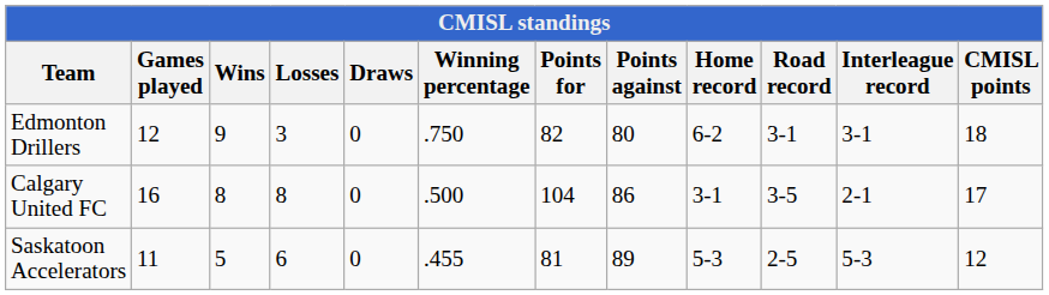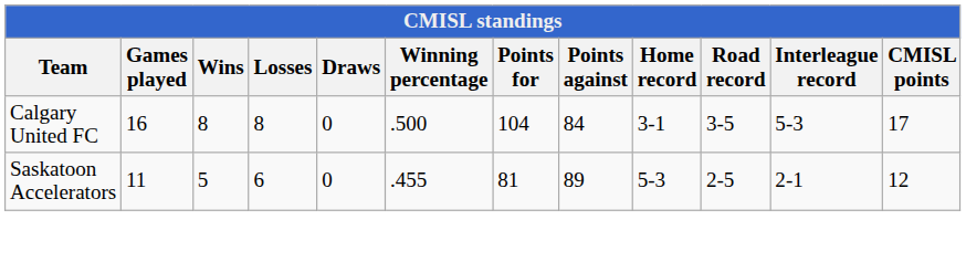 <table class="wikitable">
 <tr>
 <th colspan="12" style="background-color: #3366CC; color:#eeeeee;">CMISL standings</th>
 </tr>
 <tr>
 <th width="20%">Team</th>
 <th width="5%">Games played</th>
 <th width="5%">Wins</th>
 <th width="5%">Losses</th>
 <th width="5%">Draws</th>
 <th width="5%">Winning percentage</th>
 <th width="5%">Points for</th>
 <th width="5%">Points against</th>
 <th width="5%">Home record</th>
 <th width="5%">Road record</th>
 <th width="5%">Interleague record</th>
 <th width="5%">CMISL points</th>
 </tr>
 <tr>
-<td>Edmonton Drillers</td>
-<td>12</td>
-<td>9</td>
-<td>3</td>
-<td>0</td>
-<td>.750</td>
-<td>82</td>
-<td>80</td>
-<td>6-2</td>
-<td>3-1</td>
-<td>3-1</td>
-<td>18</td>
-</tr>
-<tr>
 <td>Calgary United FC</td>
 <td>16</td>
 <td>8</td>
 <td>8</td>
 <td>0</td>
 <td>.500</td>
 <td>104</td>
-<td>86</td>
+<td>84</td>
 <td>3-1</td>
 <td>3-5</td>
-<td>2-1</td>
+<td>5-3</td>
 <td>17</td>
 </tr>
 <tr>
 <td>Saskatoon Accelerators</td>
 <td>11</td>
 <td>5</td>
 <td>6</td>
 <td>0</td>
 <td>.455</td>
 <td>81</td>
 <td>89</td>
 <td>5-3</td>
 <td>2-5</td>
-<td>5-3</td>
+<td>2-1</td>
 <td>12</td>
 </tr>
 </table>
